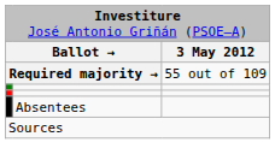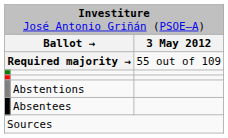 <table class="wikitable" style="text-align:center;">
 <tr>
 <td colspan="3" align="center" bgcolor="#C0C0C0"><strong>Investiture</strong><br><a href='#'>José Antonio Griñán</a> (<a href='#'>PSOE–A</a>)</td>
 </tr>
 <tr>
 <th colspan="2" width="150px">Ballot →</th>
 <th>3 May 2012</th>
 </tr>
 <tr>
 <th colspan="2">Required majority →</th>
 <td>55 out of 109 </td>
 </tr>
 <tr>
 <th width="1px" style="background:green;"></th>
 <td align="left"></td>
 <td></td>
 </tr>
 <tr>
 <th style="color:inherit;background:red;"></th>
 <td align="left"></td>
 <td></td>
 </tr>
 <tr>
+<th style="color:inherit;background:gray;"></th>
+<td align="left"><span>Abstentions</span></td>
+<td></td>
+</tr>
+<tr>
 <th style="color:inherit;background:black;"></th>
 <td align="left"><span>Absentees</span></td>
 <td></td>
 </tr>
 <tr>
 <td align="left" colspan="3">Sources</td>
 </tr>
 </table>
